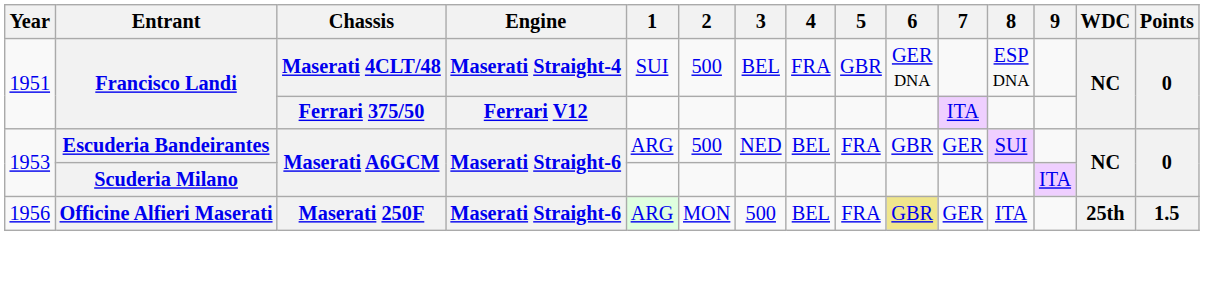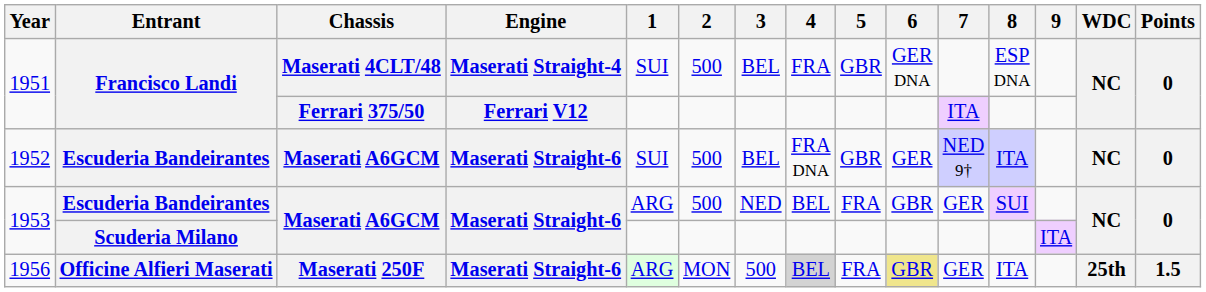 <table class="wikitable" style="text-align:center; font-size:90%">
 <tr>
 <th>Year</th>
 <th>Entrant</th>
 <th>Chassis</th>
 <th>Engine</th>
 <th>1</th>
 <th>2</th>
 <th>3</th>
 <th>4</th>
 <th>5</th>
 <th>6</th>
 <th>7</th>
 <th>8</th>
 <th>9</th>
 <th>WDC</th>
 <th>Points</th>
 </tr>
 <tr>
 <td rowspan=2><a href='#'>1951</a></td>
 <th rowspan=2><a href='#'>Francisco Landi</a></th>
 <th><a href='#'>Maserati</a> <a href='#'>4CLT/48</a></th>
 <th><a href='#'>Maserati</a> <a href='#'>Straight-4</a></th>
 <td><a href='#'>SUI</a></td>
 <td><a href='#'>500</a></td>
 <td><a href='#'>BEL</a></td>
 <td><a href='#'>FRA</a></td>
 <td><a href='#'>GBR</a></td>
 <td><a href='#'>GER</a><br><small>DNA</small></td>
 <td></td>
 <td><a href='#'>ESP</a><br><small>DNA</small></td>
 <td></td>
 <th rowspan=2>NC</th>
 <th rowspan=2>0</th>
 </tr>
 <tr>
 <th><a href='#'>Ferrari</a> <a href='#'>375/50</a></th>
 <th><a href='#'>Ferrari</a> <a href='#'>V12</a></th>
 <td></td>
 <td></td>
 <td></td>
 <td></td>
 <td></td>
 <td></td>
 <td style="background:#EFCFFF;"><a href='#'>ITA</a><br></td>
 <td></td>
 <td></td>
 </tr>
 <tr>
+<td><a href='#'>1952</a></td>
+<th><a href='#'>Escuderia Bandeirantes</a></th>
+<th><a href='#'>Maserati</a> <a href='#'>A6GCM</a></th>
+<th><a href='#'>Maserati</a> <a href='#'>Straight-6</a></th>
+<td><a href='#'>SUI</a></td>
+<td><a href='#'>500</a></td>
+<td><a href='#'>BEL</a></td>
+<td><a href='#'>FRA</a><br><small>DNA</small></td>
+<td><a href='#'>GBR</a></td>
+<td><a href='#'>GER</a></td>
+<td style="background:#CFCFFF;"><a href='#'>NED</a><br><small>9†</small></td>
+<td style="background:#CFCFFF;"><a href='#'>ITA</a><br></td>
+<td></td>
+<th>NC</th>
+<th>0</th>
+</tr>
+<tr>
 <td rowspan=2><a href='#'>1953</a></td>
 <th><a href='#'>Escuderia Bandeirantes</a></th>
 <th rowspan=2><a href='#'>Maserati</a> <a href='#'>A6GCM</a></th>
 <th rowspan=2><a href='#'>Maserati</a> <a href='#'>Straight-6</a></th>
 <td><a href='#'>ARG</a></td>
 <td><a href='#'>500</a></td>
 <td><a href='#'>NED</a></td>
 <td><a href='#'>BEL</a></td>
 <td><a href='#'>FRA</a></td>
 <td><a href='#'>GBR</a></td>
 <td><a href='#'>GER</a></td>
 <td style="background:#EFCFFF;"><a href='#'>SUI</a><br></td>
 <td></td>
 <th rowspan=2>NC</th>
 <th rowspan=2>0</th>
 </tr>
 <tr>
 <th><a href='#'>Scuderia Milano</a></th>
 <td></td>
 <td></td>
 <td></td>
 <td></td>
 <td></td>
 <td></td>
 <td></td>
 <td></td>
 <td style="background:#EFCFFF;"><a href='#'>ITA</a><br></td>
 </tr>
 <tr>
 <td><a href='#'>1956</a></td>
 <th><a href='#'>Officine Alfieri Maserati</a></th>
 <th><a href='#'>Maserati</a> <a href='#'>250F</a></th>
 <th><a href='#'>Maserati</a> <a href='#'>Straight-6</a></th>
 <td style="background:#DFFFDF;"><a href='#'>ARG</a><br></td>
 <td><a href='#'>MON</a></td>
 <td><a href='#'>500</a></td>
-<td><a href='#'>BEL</a></td>
+<td style="background: lightgrey;"><a href='#'>BEL</a></td>
 <td><a href='#'>FRA</a></td>
 <td style="background: khaki;"><a href='#'>GBR</a></td>
 <td><a href='#'>GER</a></td>
 <td><a href='#'>ITA</a></td>
 <td></td>
 <th>25th</th>
 <th>1.5</th>
 </tr>
 </table>
